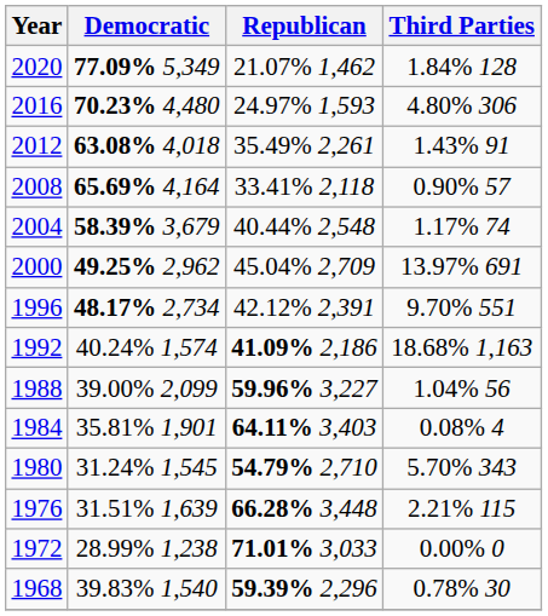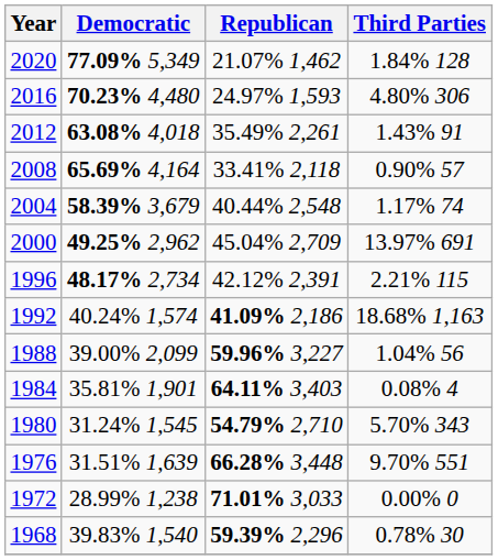 <table class="wikitable">
 <tr style="background:lightgrey;">
 <th>Year</th>
 <th><a href='#'>Democratic</a></th>
 <th><a href='#'>Republican</a></th>
 <th><a href='#'>Third Parties</a></th>
 </tr>
 <tr>
 <td align="center" ><a href='#'>2020</a></td>
 <td align="center" ><strong>77.09%</strong> <em>5,349</em></td>
 <td align="center" >21.07% <em>1,462</em></td>
 <td align="center" >1.84% <em>128</em></td>
 </tr>
 <tr>
 <td align="center" ><a href='#'>2016</a></td>
 <td align="center" ><strong>70.23%</strong> <em>4,480</em></td>
 <td align="center" >24.97% <em>1,593</em></td>
 <td align="center" >4.80% <em>306</em></td>
 </tr>
 <tr>
 <td align="center" ><a href='#'>2012</a></td>
 <td align="center" ><strong>63.08%</strong> <em>4,018</em></td>
 <td align="center" >35.49% <em>2,261</em></td>
 <td align="center" >1.43% <em>91</em></td>
 </tr>
 <tr>
 <td align="center" ><a href='#'>2008</a></td>
 <td align="center" ><strong>65.69%</strong> <em>4,164</em></td>
 <td align="center" >33.41% <em>2,118</em></td>
 <td align="center" >0.90% <em>57</em></td>
 </tr>
 <tr>
 <td align="center" ><a href='#'>2004</a></td>
 <td align="center" ><strong>58.39%</strong> <em>3,679</em></td>
 <td align="center" >40.44% <em>2,548</em></td>
 <td align="center" >1.17% <em>74</em></td>
 </tr>
 <tr>
 <td align="center" ><a href='#'>2000</a></td>
 <td align="center" ><strong>49.25%</strong> <em>2,962</em></td>
 <td align="center" >45.04% <em>2,709</em></td>
 <td align="center" >13.97% <em>691</em></td>
 </tr>
 <tr>
 <td align="center" ><a href='#'>1996</a></td>
 <td align="center" ><strong>48.17%</strong> <em>2,734</em></td>
 <td align="center" >42.12% <em>2,391</em></td>
-<td align="center" >9.70% <em>551</em></td>
+<td align="center" >2.21% <em>115</em></td>
 </tr>
 <tr>
 <td align="center" ><a href='#'>1992</a></td>
 <td align="center" >40.24% <em>1,574</em></td>
 <td align="center" ><strong>41.09%</strong> <em>2,186</em></td>
 <td align="center" >18.68% <em>1,163</em></td>
 </tr>
 <tr>
 <td align="center" ><a href='#'>1988</a></td>
 <td align="center" >39.00% <em>2,099</em></td>
 <td align="center" ><strong>59.96%</strong> <em>3,227</em></td>
 <td align="center" >1.04% <em>56</em></td>
 </tr>
 <tr>
 <td align="center" ><a href='#'>1984</a></td>
 <td align="center" >35.81% <em>1,901</em></td>
 <td align="center" ><strong>64.11%</strong> <em>3,403</em></td>
 <td align="center" >0.08% <em>4</em></td>
 </tr>
 <tr>
 <td align="center" ><a href='#'>1980</a></td>
 <td align="center" >31.24% <em>1,545</em></td>
 <td align="center" ><strong>54.79%</strong> <em>2,710</em></td>
 <td align="center" >5.70% <em>343</em></td>
 </tr>
 <tr>
 <td align="center" ><a href='#'>1976</a></td>
 <td align="center" >31.51% <em>1,639</em></td>
 <td align="center" ><strong>66.28%</strong> <em>3,448</em></td>
-<td align="center" >2.21% <em>115</em></td>
+<td align="center" >9.70% <em>551</em></td>
 </tr>
 <tr>
 <td align="center" ><a href='#'>1972</a></td>
 <td align="center" >28.99% <em>1,238</em></td>
 <td align="center" ><strong>71.01%</strong> <em>3,033</em></td>
 <td align="center" >0.00% <em>0</em></td>
 </tr>
 <tr>
 <td align="center" ><a href='#'>1968</a></td>
 <td align="center" >39.83% <em>1,540</em></td>
 <td align="center" ><strong>59.39%</strong> <em>2,296</em></td>
 <td align="center" >0.78% <em>30</em></td>
 </tr>
 <tr>
 </tr>
 </table>
